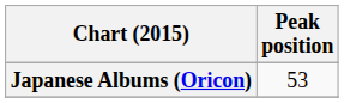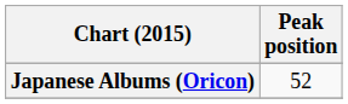 <table class="wikitable sortable plainrowheaders" style="text-align:center">
 <tr>
 <th scope="col">Chart (2015)</th>
 <th scope="col">Peak<br>position</th>
 </tr>
 <tr>
 </tr>
 <tr>
 </tr>
 <tr>
 </tr>
 <tr>
 </tr>
 <tr>
 </tr>
 <tr>
 </tr>
 <tr>
 </tr>
 <tr>
 </tr>
 <tr>
 </tr>
 <tr>
 <th scope="row">Japanese Albums (<a href='#'>Oricon</a>)</th>
-<td>53</td>
+<td>52</td>
 </tr>
 <tr>
 </tr>
 <tr>
 </tr>
 <tr>
 </tr>
 <tr>
 </tr>
 <tr>
 </tr>
 <tr>
 </tr>
 <tr>
 </tr>
 <tr>
 </tr>
 <tr>
 </tr>
 </table>
